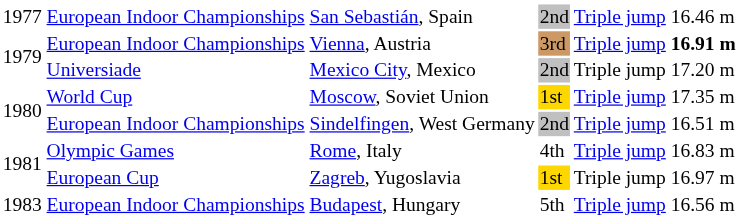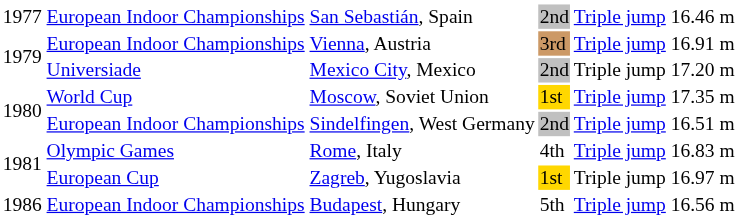 <table>
 <tr>
 <td>1977</td>
 <td><a href='#'>European Indoor Championships</a></td>
 <td><a href='#'>San Sebastián</a>, Spain</td>
 <td bgcolor="silver">2nd</td>
 <td><a href='#'>Triple jump</a></td>
 <td>16.46 m</td>
 </tr>
 <tr>
 <td rowspan=2>1979</td>
 <td><a href='#'>European Indoor Championships</a></td>
 <td><a href='#'>Vienna</a>, Austria</td>
 <td bgcolor="cc9966">3rd</td>
 <td><a href='#'>Triple jump</a></td>
-<td><strong>16.91 m</strong></td>
+<td>16.91 m</td>
 </tr>
 <tr>
 <td><a href='#'>Universiade</a></td>
 <td><a href='#'>Mexico City</a>, Mexico</td>
 <td bgcolor=silver>2nd</td>
 <td>Triple jump</td>
 <td>17.20 m</td>
 </tr>
 <tr>
 <td rowspan=2>1980</td>
 <td><a href='#'>World Cup</a></td>
 <td><a href='#'>Moscow</a>, Soviet Union</td>
 <td bgcolor="gold">1st</td>
 <td><a href='#'>Triple jump</a></td>
 <td>17.35 m</td>
 </tr>
 <tr>
 <td><a href='#'>European Indoor Championships</a></td>
 <td><a href='#'>Sindelfingen</a>, West Germany</td>
 <td bgcolor="silver">2nd</td>
 <td><a href='#'>Triple jump</a></td>
 <td>16.51 m</td>
 </tr>
 <tr>
 <td rowspan=2>1981</td>
 <td><a href='#'>Olympic Games</a></td>
 <td><a href='#'>Rome</a>, Italy</td>
 <td>4th</td>
 <td><a href='#'>Triple jump</a></td>
 <td>16.83 m</td>
 </tr>
 <tr>
 <td><a href='#'>European Cup</a></td>
 <td><a href='#'>Zagreb</a>, Yugoslavia</td>
 <td bgcolor=gold>1st</td>
 <td>Triple jump</td>
 <td>16.97 m</td>
 </tr>
 <tr>
-<td>1983</td>
+<td>1986</td>
 <td><a href='#'>European Indoor Championships</a></td>
 <td><a href='#'>Budapest</a>, Hungary</td>
 <td>5th</td>
 <td><a href='#'>Triple jump</a></td>
 <td>16.56 m</td>
 </tr>
 </table>
